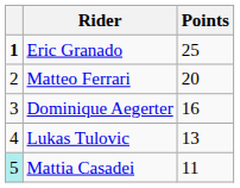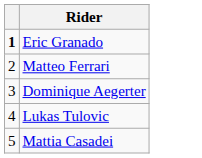 <table class="wikitable" style="font-size: 95%;">
 <tr>
 <th></th>
 <th>Rider</th>
-<th>Points</th>
 </tr>
 <tr>
 <td align=center><strong>1</strong></td>
 <td> <a href='#'>Eric Granado</a></td>
-<td align=left>25</td>
 </tr>
 <tr>
 <td align=center>2</td>
 <td> <a href='#'>Matteo Ferrari</a></td>
-<td align=left>20</td>
 </tr>
 <tr>
 <td align=center>3</td>
 <td> <a href='#'>Dominique Aegerter</a></td>
-<td align=left>16</td>
 </tr>
 <tr>
 <td align=center>4</td>
 <td> <a href='#'>Lukas Tulovic</a></td>
-<td align=left>13</td>
 </tr>
 <tr>
-<td align=center style="background: paleturquoise;">5</td>
+<td align=center>5</td>
 <td> <a href='#'>Mattia Casadei</a></td>
-<td align=left>11</td>
 </tr>
 </table>
